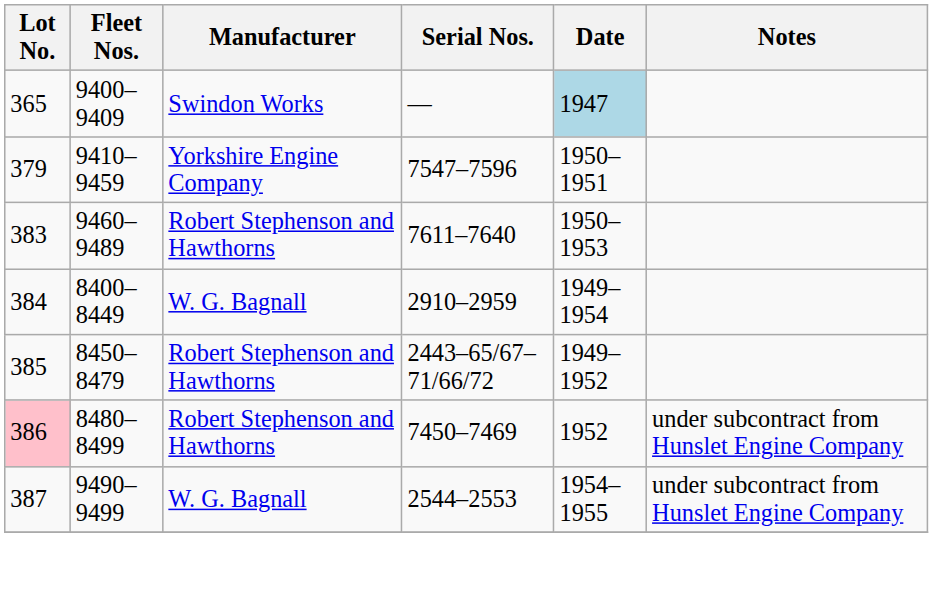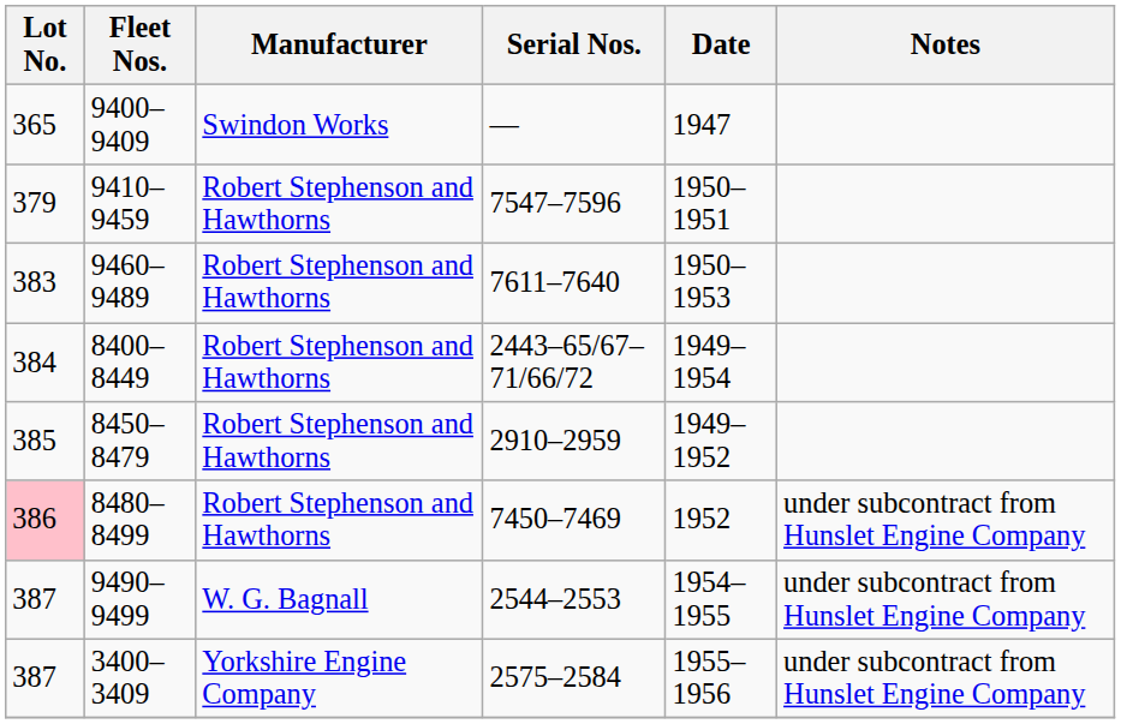 <table class=wikitable>
 <tr>
 <th>Lot No.</th>
 <th>Fleet Nos.</th>
 <th>Manufacturer</th>
 <th>Serial Nos.</th>
 <th>Date</th>
 <th>Notes</th>
 </tr>
 <tr>
 <td>365</td>
 <td>9400–9409</td>
 <td><a href='#'>Swindon Works</a></td>
 <td>—</td>
-<td style="background: lightblue;">1947</td>
+<td>1947</td>
 <td></td>
 </tr>
 <tr>
 <td>379</td>
 <td>9410–9459</td>
-<td><a href='#'>Yorkshire Engine Company</a></td>
+<td><a href='#'>Robert Stephenson and Hawthorns</a></td>
 <td>7547–7596</td>
 <td>1950–1951</td>
 <td></td>
 </tr>
 <tr>
 <td>383</td>
 <td>9460–9489</td>
 <td><a href='#'>Robert Stephenson and Hawthorns</a></td>
 <td>7611–7640</td>
 <td>1950–1953</td>
 <td></td>
 </tr>
 <tr>
 <td>384</td>
 <td>8400–8449</td>
-<td><a href='#'>W. G. Bagnall</a></td>
-<td>2910–2959</td>
+<td><a href='#'>Robert Stephenson and Hawthorns</a></td>
+<td>2443–65/67–71/66/72</td>
 <td>1949–1954</td>
 <td></td>
 </tr>
 <tr>
 <td>385</td>
 <td>8450–8479</td>
 <td><a href='#'>Robert Stephenson and Hawthorns</a></td>
-<td>2443–65/67–71/66/72</td>
+<td>2910–2959</td>
 <td>1949–1952</td>
 <td></td>
 </tr>
 <tr>
 <td style="background: pink;">386</td>
 <td>8480–8499</td>
 <td><a href='#'>Robert Stephenson and Hawthorns</a></td>
 <td>7450–7469</td>
 <td>1952</td>
 <td>under subcontract from <a href='#'>Hunslet Engine Company</a></td>
 </tr>
 <tr>
 <td>387</td>
 <td>9490–9499</td>
 <td><a href='#'>W. G. Bagnall</a></td>
 <td>2544–2553</td>
 <td>1954–1955</td>
 <td>under subcontract from <a href='#'>Hunslet Engine Company</a></td>
 </tr>
 <tr>
+<td>387</td>
+<td>3400–3409</td>
+<td><a href='#'>Yorkshire Engine Company</a></td>
+<td>2575–2584</td>
+<td>1955–1956</td>
+<td>under subcontract from <a href='#'>Hunslet Engine Company</a></td>
+</tr>
+<tr>
 </tr>
 </table>
